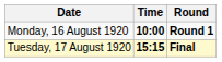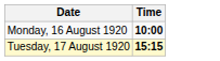 <table class="wikitable">
 <tr>
 <th>Date</th>
 <th>Time</th>
-<th>Round</th>
 </tr>
 <tr>
 <td>Monday, 16 August 1920</td>
 <td><strong>10:00</strong></td>
-<td><strong>Round 1</strong></td>
 </tr>
 <tr style=background:lemonchiffon>
 <td>Tuesday, 17 August 1920</td>
 <td><strong>15:15</strong></td>
-<td><strong>Final</strong></td>
 </tr>
 </table>
